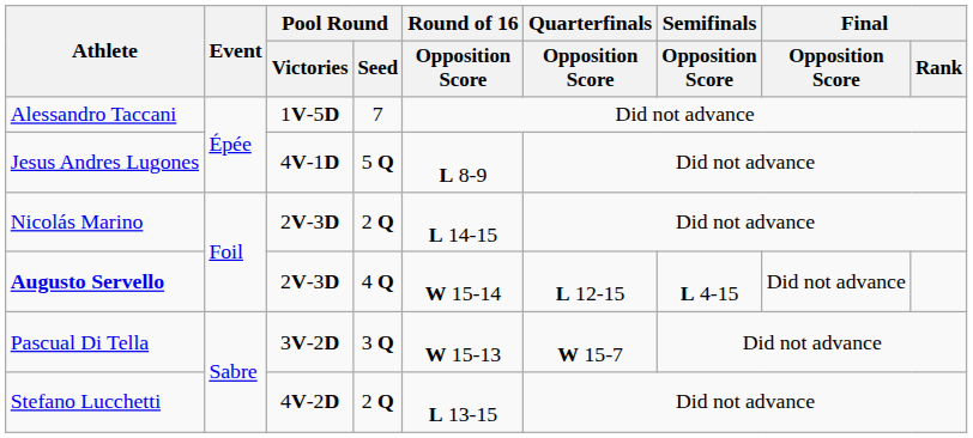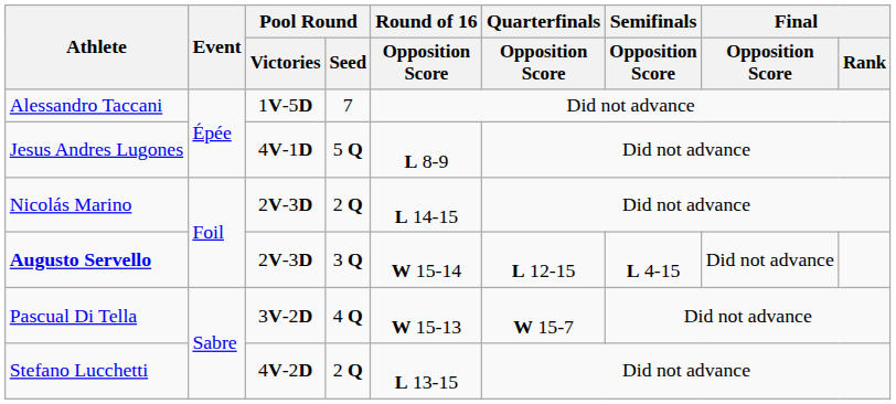 <table class=wikitable style="font-size:90%">
 <tr>
 <th rowspan="2">Athlete</th>
 <th rowspan="2">Event</th>
 <th colspan=2>Pool Round</th>
 <th>Round of 16</th>
 <th>Quarterfinals</th>
 <th>Semifinals</th>
 <th colspan=2>Final</th>
 </tr>
 <tr style="font-size:95%">
 <th>Victories</th>
 <th>Seed</th>
 <th>Opposition<br>Score</th>
 <th>Opposition<br>Score</th>
 <th>Opposition<br>Score</th>
 <th>Opposition<br>Score</th>
 <th>Rank</th>
 </tr>
 <tr align=center>
 <td align=left><a href='#'>Alessandro Taccani</a></td>
 <td align=left rowspan=2><a href='#'>Épée</a></td>
 <td>1<strong>V</strong>-5<strong>D</strong></td>
 <td>7</td>
 <td colspan=5>Did not advance</td>
 </tr>
 <tr align=center>
 <td align=left><a href='#'>Jesus Andres Lugones</a></td>
 <td>4<strong>V</strong>-1<strong>D</strong></td>
 <td>5 <strong>Q</strong></td>
 <td><br><strong>L</strong> 8-9</td>
 <td colspan=4>Did not advance</td>
 </tr>
 <tr align=center>
 <td align=left><a href='#'>Nicolás Marino</a></td>
 <td align=left rowspan=2><a href='#'>Foil</a></td>
 <td>2<strong>V</strong>-3<strong>D</strong></td>
 <td>2 <strong>Q</strong></td>
 <td><br><strong>L</strong> 14-15</td>
 <td colspan=4>Did not advance</td>
 </tr>
 <tr align=center>
 <td align=left><strong><a href='#'>Augusto Servello</a></strong></td>
 <td>2<strong>V</strong>-3<strong>D</strong></td>
-<td>4 <strong>Q</strong></td>
+<td>3 <strong>Q</strong></td>
 <td><br><strong>W</strong> 15-14</td>
 <td><br><strong>L</strong> 12-15</td>
 <td><br><strong>L</strong> 4-15</td>
 <td>Did not advance</td>
 <td></td>
 </tr>
 <tr align=center>
 <td align=left><a href='#'>Pascual Di Tella</a></td>
 <td align=left rowspan=2><a href='#'>Sabre</a></td>
 <td>3<strong>V</strong>-2<strong>D</strong></td>
-<td>3 <strong>Q</strong></td>
+<td>4 <strong>Q</strong></td>
 <td><br><strong>W</strong> 15-13</td>
 <td><br><strong>W</strong> 15-7</td>
 <td colspan=3>Did not advance</td>
 </tr>
 <tr align=center>
 <td align=left><a href='#'>Stefano Lucchetti</a></td>
 <td>4<strong>V</strong>-2<strong>D</strong></td>
 <td>2 <strong>Q</strong></td>
 <td><br><strong>L</strong> 13-15</td>
 <td colspan=4>Did not advance</td>
 </tr>
 </table>
